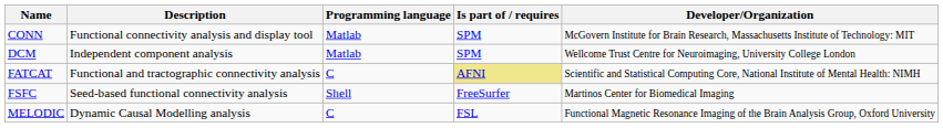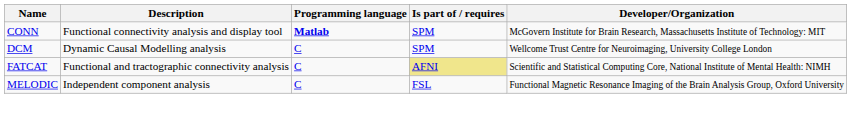 <table class="wikitable sortable">
 <tr>
 <th>Name</th>
 <th>Description</th>
 <th>Programming language</th>
 <th>Is part of / requires</th>
 <th>Developer/Organization</th>
 </tr>
 <tr>
 <td><a href='#'>CONN</a></td>
 <td>Functional connectivity analysis and display tool</td>
-<td><a href='#'>Matlab</a></td>
+<td><strong><a href='#'>Matlab</a></strong></td>
 <td><a href='#'>SPM</a></td>
 <td><small>McGovern Institute for Brain Research, Massachusetts Institute of Technology: MIT</small></td>
 </tr>
 <tr>
 <td><a href='#'>DCM</a></td>
-<td>Independent component analysis</td>
-<td><a href='#'>Matlab</a></td>
+<td>Dynamic Causal Modelling analysis</td>
+<td><a href='#'>C</a></td>
 <td><a href='#'>SPM</a></td>
 <td><small>Wellcome Trust Centre for Neuroimaging, University College London</small></td>
 </tr>
 <tr>
 <td><a href='#'>FATCAT</a></td>
 <td>Functional and tractographic connectivity analysis</td>
 <td><a href='#'>C</a></td>
 <td style="background: khaki;"><a href='#'>AFNI</a></td>
 <td><small>Scientific and Statistical Computing Core, National Institute of Mental Health: NIMH</small></td>
 </tr>
 <tr>
-<td><a href='#'>FSFC</a></td>
-<td>Seed-based functional connectivity analysis</td>
-<td><a href='#'>Shell</a></td>
-<td><a href='#'>FreeSurfer</a></td>
-<td><small>Martinos Center for Biomedical Imaging</small></td>
-</tr>
-<tr>
 <td><a href='#'>MELODIC</a></td>
-<td>Dynamic Causal Modelling analysis</td>
+<td>Independent component analysis</td>
 <td><a href='#'>C</a></td>
 <td><a href='#'>FSL</a></td>
 <td><small>Functional Magnetic Resonance Imaging of the Brain Analysis Group, Oxford University</small></td>
 </tr>
 </table>
